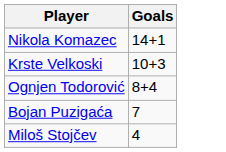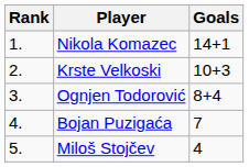 <table class="wikitable">
 <tr>
+<th>Rank</th>
 <th>Player</th>
 <th>Goals</th>
 </tr>
 <tr>
+<td>1.</td>
 <td> <a href='#'>Nikola Komazec</a></td>
 <td>14+1</td>
 </tr>
 <tr>
+<td>2.</td>
 <td> <a href='#'>Krste Velkoski</a></td>
 <td>10+3</td>
 </tr>
 <tr>
+<td>3.</td>
 <td> <a href='#'>Ognjen Todorović</a></td>
 <td>8+4</td>
 </tr>
 <tr>
+<td>4.</td>
 <td> <a href='#'>Bojan Puzigaća</a></td>
 <td>7</td>
 </tr>
 <tr>
+<td>5.</td>
 <td> <a href='#'>Miloš Stojčev</a></td>
 <td>4</td>
 </tr>
 </table>
